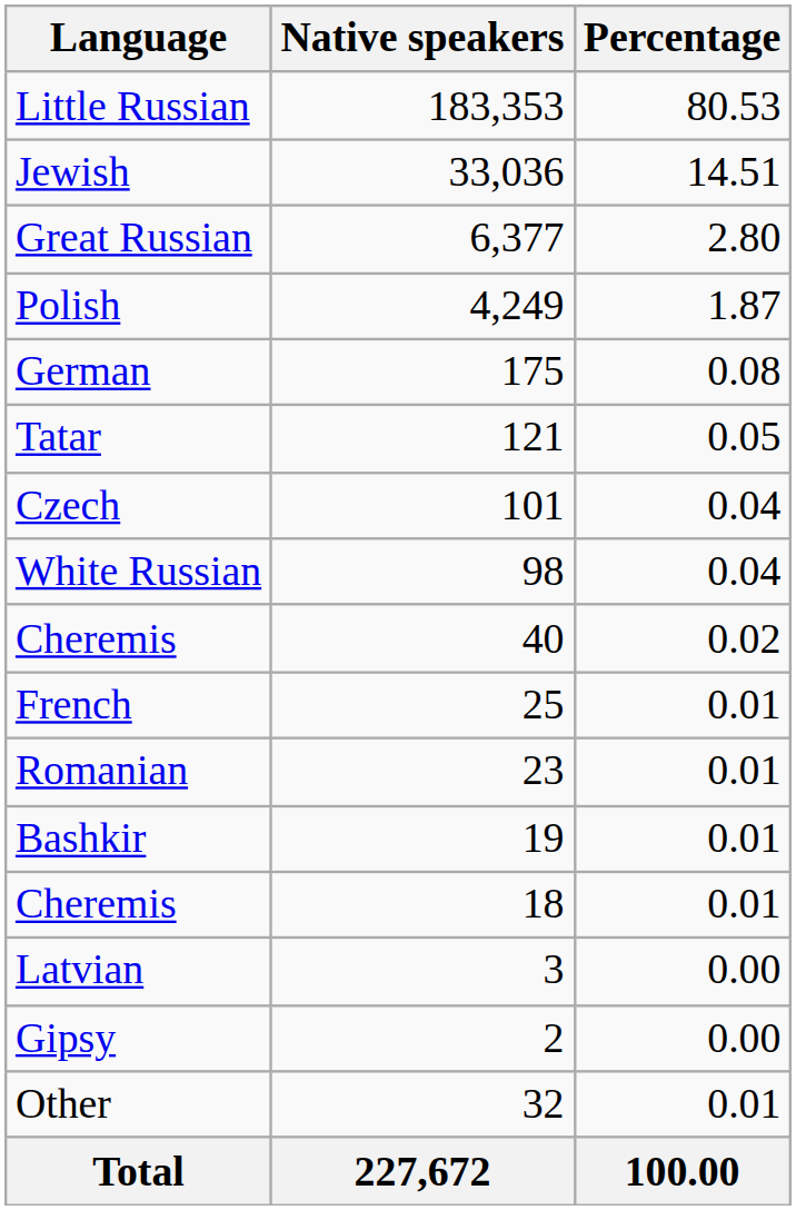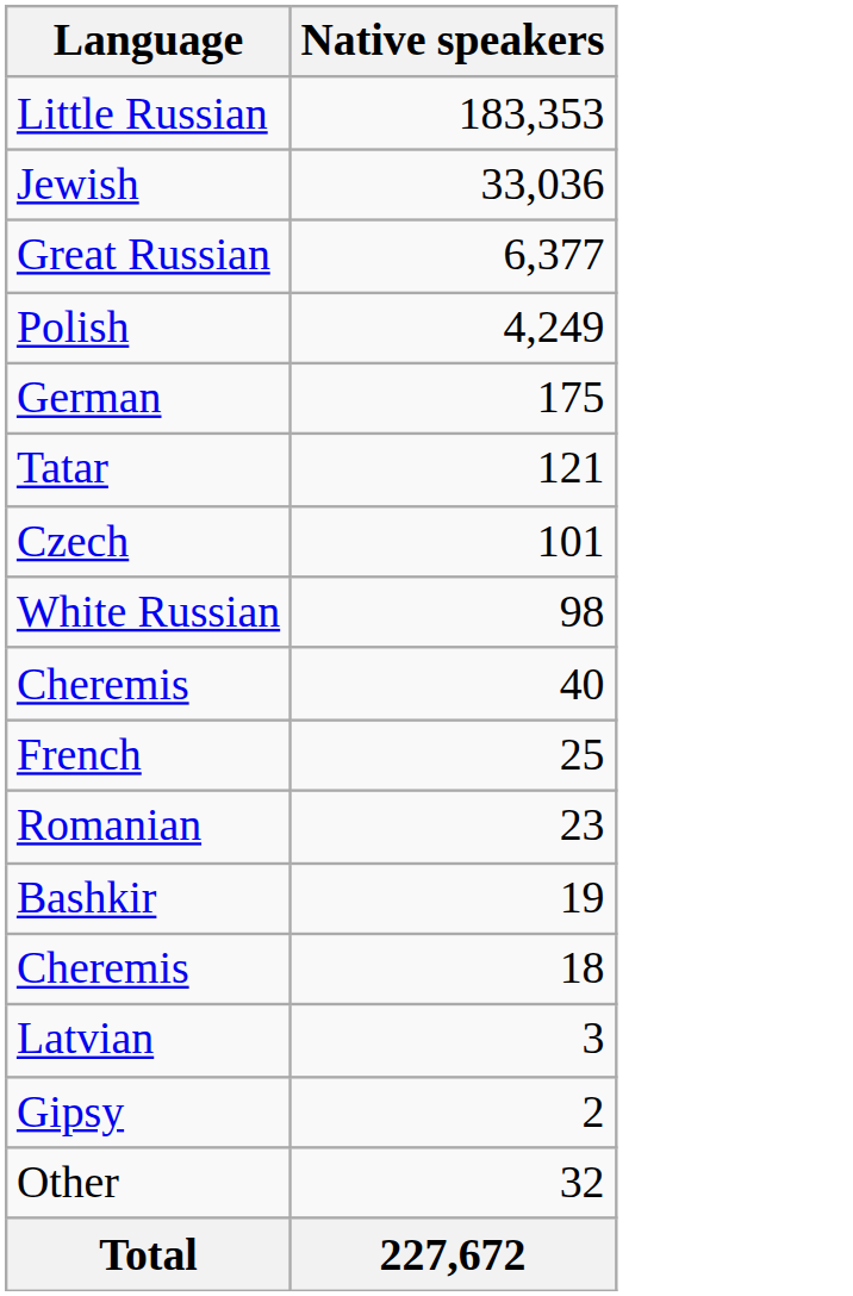 <table class="wikitable sortable">
 <tr>
 <th>Language</th>
 <th>Native speakers</th>
-<th>Percentage</th>
 </tr>
 <tr>
 <td><a href='#'>Little Russian</a></td>
 <td align="right">183,353</td>
-<td align="right">80.53</td>
 </tr>
 <tr>
 <td><a href='#'>Jewish</a></td>
 <td align="right">33,036</td>
-<td align="right">14.51</td>
 </tr>
 <tr>
 <td><a href='#'>Great Russian</a></td>
 <td align="right">6,377</td>
-<td align="right">2.80</td>
 </tr>
 <tr>
 <td><a href='#'>Polish</a></td>
 <td align="right">4,249</td>
-<td align="right">1.87</td>
 </tr>
 <tr>
 <td><a href='#'>German</a></td>
 <td align="right">175</td>
-<td align="right">0.08</td>
 </tr>
 <tr>
 <td><a href='#'>Tatar</a></td>
 <td align="right">121</td>
-<td align="right">0.05</td>
 </tr>
 <tr>
 <td><a href='#'>Czech</a></td>
 <td align="right">101</td>
-<td align="right">0.04</td>
 </tr>
 <tr>
 <td><a href='#'>White Russian</a></td>
 <td align="right">98</td>
-<td align="right">0.04</td>
 </tr>
 <tr>
 <td><a href='#'>Cheremis</a></td>
 <td align="right">40</td>
-<td align="right">0.02</td>
 </tr>
 <tr>
 <td><a href='#'>French</a></td>
 <td align="right">25</td>
-<td align="right">0.01</td>
 </tr>
 <tr>
 <td><a href='#'>Romanian</a></td>
 <td align="right">23</td>
-<td align="right">0.01</td>
 </tr>
 <tr>
 <td><a href='#'>Bashkir</a></td>
 <td align="right">19</td>
-<td align="right">0.01</td>
 </tr>
 <tr>
 <td><a href='#'>Cheremis</a></td>
 <td align="right">18</td>
-<td align="right">0.01</td>
 </tr>
 <tr>
 <td><a href='#'>Latvian</a></td>
 <td align="right">3</td>
-<td align="right">0.00</td>
 </tr>
 <tr>
 <td><a href='#'>Gipsy</a></td>
 <td align="right">2</td>
-<td align="right">0.00</td>
 </tr>
 <tr>
 <td>Other</td>
 <td align="right">32</td>
-<td align="right">0.01</td>
 </tr>
 <tr>
 <th>Total</th>
 <th>227,672</th>
-<th>100.00</th>
 </tr>
 </table>
